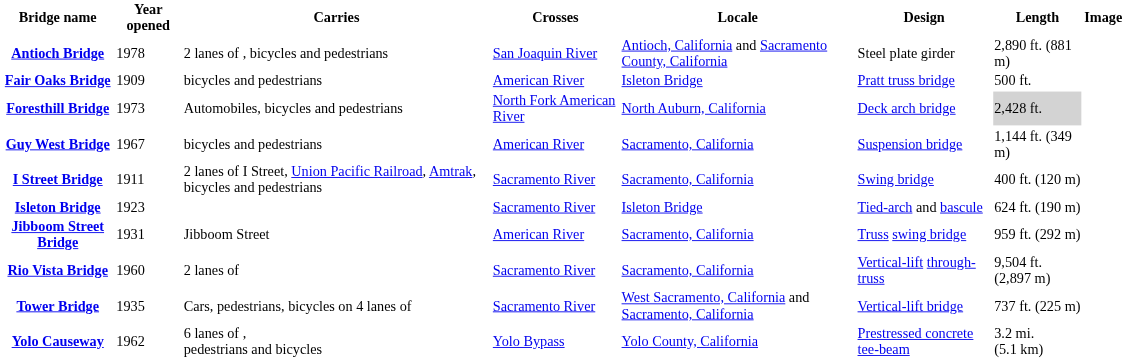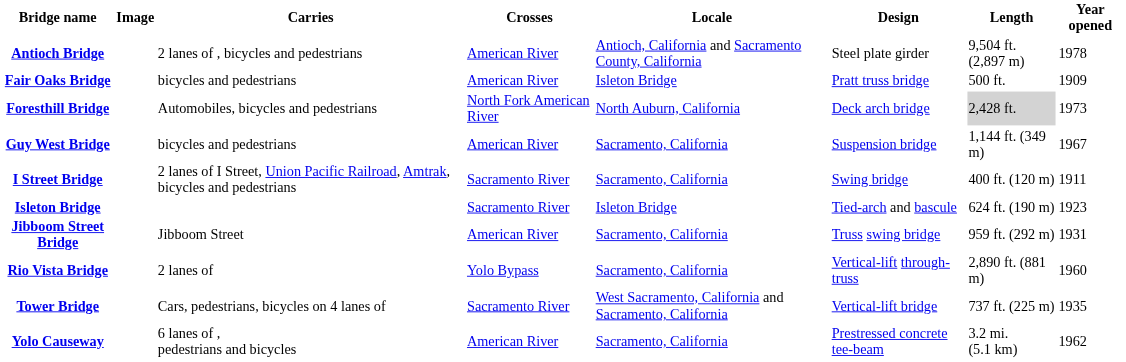 <table>
 <tr>
 <th scope="col">Bridge name</th>
-<th scope="col">Year opened</th>
+<th scope="col">Image</th>
 <th scope="col">Carries</th>
 <th scope="col">Crosses</th>
 <th scope="col">Locale</th>
 <th scope="col">Design</th>
 <th scope="col">Length</th>
-<th scope="col">Image</th>
+<th scope="col">Year opened</th>
 </tr>
 <tr>
 <th scope="row"><a href='#'>Antioch Bridge</a></th>
-<td>1978</td>
+<td></td>
 <td>2 lanes of , bicycles and pedestrians</td>
-<td><a href='#'>San Joaquin River</a></td>
+<td><a href='#'>American River</a></td>
 <td><a href='#'>Antioch, California</a> and <a href='#'>Sacramento County, California</a></td>
 <td>Steel plate girder</td>
-<td>2,890 ft. (881 m)</td>
-<td></td>
+<td>9,504 ft. (2,897 m)</td>
+<td>1978</td>
 </tr>
 <tr>
 <th scope="row"><a href='#'>Fair Oaks Bridge</a></th>
-<td>1909</td>
+<td></td>
 <td>bicycles and pedestrians</td>
 <td><a href='#'>American River</a></td>
 <td><a href='#'>Isleton Bridge</a></td>
 <td><a href='#'>Pratt truss bridge</a></td>
 <td>500 ft.</td>
-<td></td>
+<td>1909</td>
 </tr>
 <tr>
 <th scope="row"><a href='#'>Foresthill Bridge</a></th>
-<td>1973</td>
+<td></td>
 <td>Automobiles, bicycles and pedestrians</td>
 <td><a href='#'>North Fork American River</a></td>
 <td><a href='#'>North Auburn, California</a></td>
 <td><a href='#'>Deck arch bridge</a></td>
 <td style="background: lightgrey;">2,428 ft.</td>
-<td></td>
+<td>1973</td>
 </tr>
 <tr>
 <th scope="row"><a href='#'>Guy West Bridge</a></th>
-<td>1967</td>
+<td></td>
 <td>bicycles and pedestrians</td>
 <td><a href='#'>American River</a></td>
 <td><a href='#'>Sacramento, California</a></td>
 <td><a href='#'>Suspension bridge</a></td>
 <td>1,144 ft. (349 m)</td>
-<td></td>
+<td>1967</td>
 </tr>
 <tr>
 <th scope="row"><a href='#'>I Street Bridge</a></th>
-<td>1911</td>
+<td></td>
 <td>2 lanes of I Street, <a href='#'>Union Pacific Railroad</a>, <a href='#'>Amtrak</a>, bicycles and pedestrians</td>
 <td><a href='#'>Sacramento River</a></td>
 <td><a href='#'>Sacramento, California</a></td>
 <td><a href='#'>Swing bridge</a></td>
 <td>400 ft. (120 m)</td>
-<td></td>
+<td>1911</td>
 </tr>
 <tr>
 <th scope="row"><a href='#'>Isleton Bridge</a></th>
-<td>1923</td>
+<td></td>
 <td></td>
 <td><a href='#'>Sacramento River</a></td>
 <td><a href='#'>Isleton Bridge</a></td>
 <td><a href='#'>Tied-arch</a> and <a href='#'>bascule</a></td>
 <td>624 ft. (190 m)</td>
-<td></td>
+<td>1923</td>
 </tr>
 <tr>
 <th scope="row"><a href='#'>Jibboom Street Bridge</a></th>
-<td>1931</td>
+<td></td>
 <td>Jibboom Street</td>
 <td><a href='#'>American River</a></td>
 <td><a href='#'>Sacramento, California</a></td>
 <td><a href='#'>Truss</a> <a href='#'>swing bridge</a></td>
 <td>959 ft. (292 m)</td>
-<td></td>
+<td>1931</td>
 </tr>
 <tr>
 <th scope="row"><a href='#'>Rio Vista Bridge</a></th>
-<td>1960</td>
+<td></td>
 <td>2 lanes of </td>
-<td><a href='#'>Sacramento River</a></td>
+<td><a href='#'>Yolo Bypass</a></td>
 <td><a href='#'>Sacramento, California</a></td>
 <td><a href='#'>Vertical-lift</a> <a href='#'>through-truss</a></td>
-<td>9,504 ft. (2,897 m)</td>
-<td></td>
+<td>2,890 ft. (881 m)</td>
+<td>1960</td>
 </tr>
 <tr>
 <th scope="row"><a href='#'>Tower Bridge</a></th>
-<td>1935</td>
+<td></td>
 <td>Cars, pedestrians, bicycles on 4 lanes of </td>
 <td><a href='#'>Sacramento River</a></td>
 <td><a href='#'>West Sacramento, California</a> and <a href='#'>Sacramento, California</a></td>
 <td><a href='#'>Vertical-lift bridge</a></td>
 <td>737 ft. (225 m)</td>
-<td></td>
+<td>1935</td>
 </tr>
 <tr>
 <th scope="row"><a href='#'>Yolo Causeway</a></th>
-<td>1962</td>
+<td></td>
 <td>6 lanes of , <br>pedestrians and bicycles</td>
-<td><a href='#'>Yolo Bypass</a></td>
-<td><a href='#'>Yolo County, California</a></td>
+<td><a href='#'>American River</a></td>
+<td><a href='#'>Sacramento, California</a></td>
 <td><a href='#'>Prestressed concrete</a> <a href='#'>tee-beam</a></td>
 <td>3.2 mi. (5.1 km)</td>
-<td></td>
+<td>1962</td>
 </tr>
 </table>
